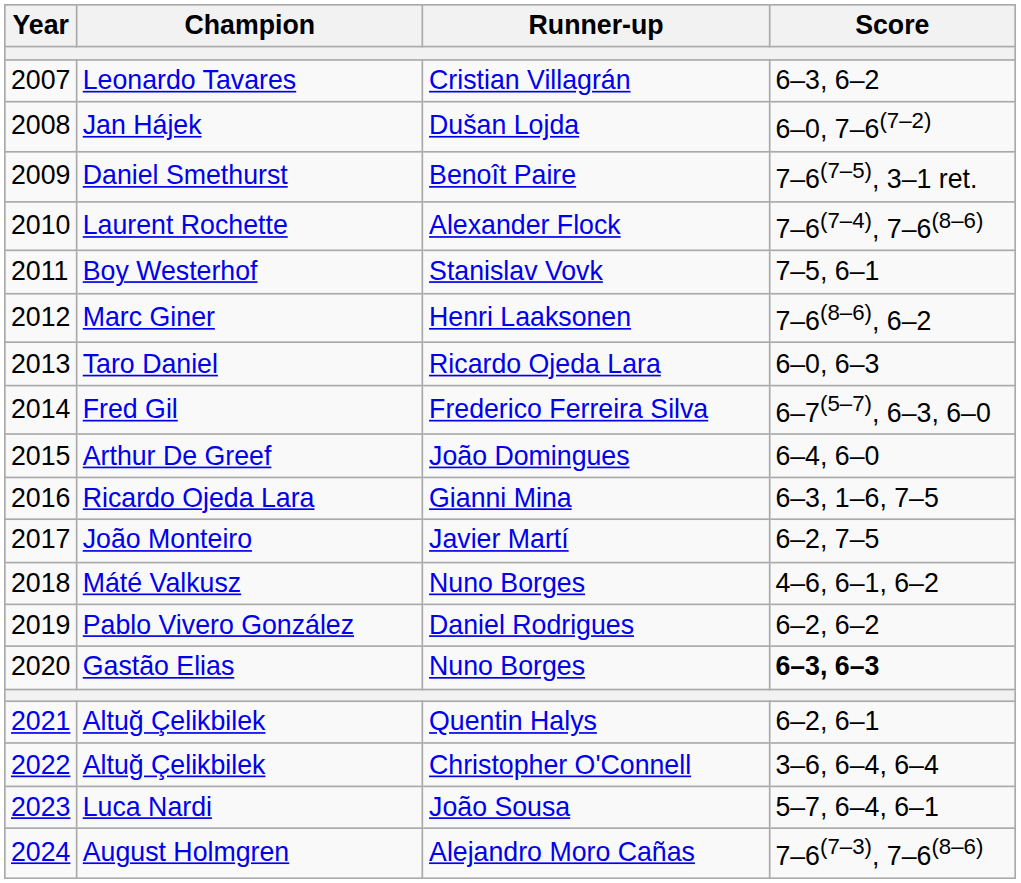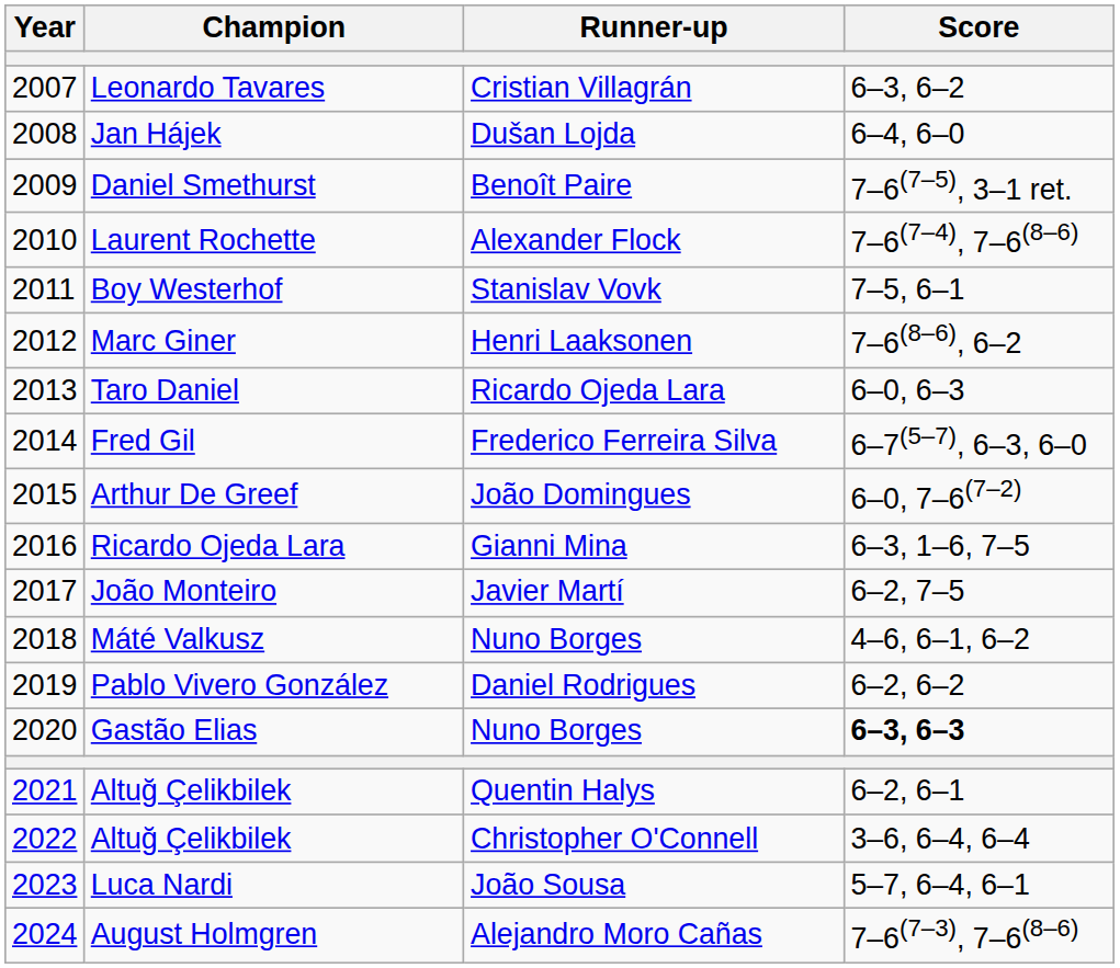 <table class="wikitable">
 <tr>
 <th>Year</th>
 <th width="200">Champion</th>
 <th width="200">Runner-up</th>
 <th style="width:140px" class="unsortable">Score</th>
 </tr>
 <tr>
 <th colspan="4"></th>
 </tr>
 <tr>
 <td>2007</td>
 <td> <a href='#'>Leonardo Tavares</a></td>
 <td> <a href='#'>Cristian Villagrán</a></td>
 <td>6–3, 6–2</td>
 </tr>
 <tr>
 <td>2008</td>
 <td> <a href='#'>Jan Hájek</a></td>
 <td> <a href='#'>Dušan Lojda</a></td>
-<td>6–0, 7–6<sup>(7–2)</sup></td>
+<td>6–4, 6–0</td>
 </tr>
 <tr>
 <td>2009</td>
 <td> <a href='#'>Daniel Smethurst</a></td>
 <td> <a href='#'>Benoît Paire</a></td>
 <td>7–6<sup>(7–5)</sup>, 3–1 ret.</td>
 </tr>
 <tr>
 <td>2010</td>
 <td> <a href='#'>Laurent Rochette</a></td>
 <td> <a href='#'>Alexander Flock</a></td>
 <td>7–6<sup>(7–4)</sup>, 7–6<sup>(8–6)</sup></td>
 </tr>
 <tr>
 <td>2011</td>
 <td> <a href='#'>Boy Westerhof</a></td>
 <td> <a href='#'>Stanislav Vovk</a></td>
 <td>7–5, 6–1</td>
 </tr>
 <tr>
 <td>2012</td>
 <td> <a href='#'>Marc Giner</a></td>
 <td> <a href='#'>Henri Laaksonen</a></td>
 <td>7–6<sup>(8–6)</sup>, 6–2</td>
 </tr>
 <tr>
 <td>2013</td>
 <td> <a href='#'>Taro Daniel</a></td>
 <td> <a href='#'>Ricardo Ojeda Lara</a></td>
 <td>6–0, 6–3</td>
 </tr>
 <tr>
 <td>2014</td>
 <td> <a href='#'>Fred Gil</a></td>
 <td> <a href='#'>Frederico Ferreira Silva</a></td>
 <td>6–7<sup>(5–7)</sup>, 6–3, 6–0</td>
 </tr>
 <tr>
 <td>2015</td>
 <td> <a href='#'>Arthur De Greef</a></td>
 <td> <a href='#'>João Domingues</a></td>
-<td>6–4, 6–0</td>
+<td>6–0, 7–6<sup>(7–2)</sup></td>
 </tr>
 <tr>
 <td>2016</td>
 <td> <a href='#'>Ricardo Ojeda Lara</a></td>
 <td> <a href='#'>Gianni Mina</a></td>
 <td>6–3, 1–6, 7–5</td>
 </tr>
 <tr>
 <td>2017</td>
 <td> <a href='#'>João Monteiro</a></td>
 <td> <a href='#'>Javier Martí</a></td>
 <td>6–2, 7–5</td>
 </tr>
 <tr>
 <td>2018</td>
 <td> <a href='#'>Máté Valkusz</a></td>
 <td> <a href='#'>Nuno Borges</a></td>
 <td>4–6, 6–1, 6–2</td>
 </tr>
 <tr>
 <td>2019</td>
 <td> <a href='#'>Pablo Vivero González</a></td>
 <td> <a href='#'>Daniel Rodrigues</a></td>
 <td>6–2, 6–2</td>
 </tr>
 <tr>
 <td>2020</td>
 <td> <a href='#'>Gastão Elias</a></td>
 <td> <a href='#'>Nuno Borges</a></td>
 <td><strong>6–3, 6–3</strong></td>
 </tr>
 <tr>
 <th colspan="4"></th>
 </tr>
 <tr>
 <td><a href='#'>2021</a></td>
 <td> <a href='#'>Altuğ Çelikbilek</a></td>
 <td> <a href='#'>Quentin Halys</a></td>
 <td>6–2, 6–1</td>
 </tr>
 <tr>
 <td><a href='#'>2022</a></td>
 <td> <a href='#'>Altuğ Çelikbilek</a></td>
 <td> <a href='#'>Christopher O'Connell</a></td>
 <td>3–6, 6–4, 6–4</td>
 </tr>
 <tr>
 <td><a href='#'>2023</a></td>
 <td> <a href='#'>Luca Nardi</a></td>
 <td> <a href='#'>João Sousa</a></td>
 <td>5–7, 6–4, 6–1</td>
 </tr>
 <tr>
 <td><a href='#'>2024</a></td>
 <td> <a href='#'>August Holmgren</a></td>
 <td> <a href='#'>Alejandro Moro Cañas</a></td>
 <td>7–6<sup>(7–3)</sup>, 7–6<sup>(8–6)</sup></td>
 </tr>
 </table>
